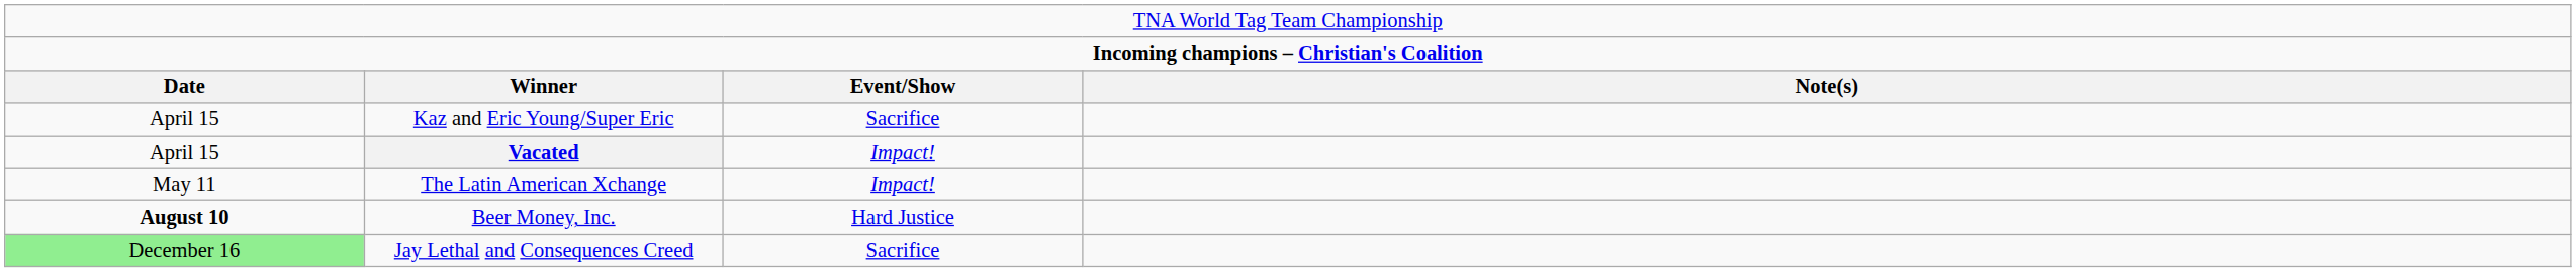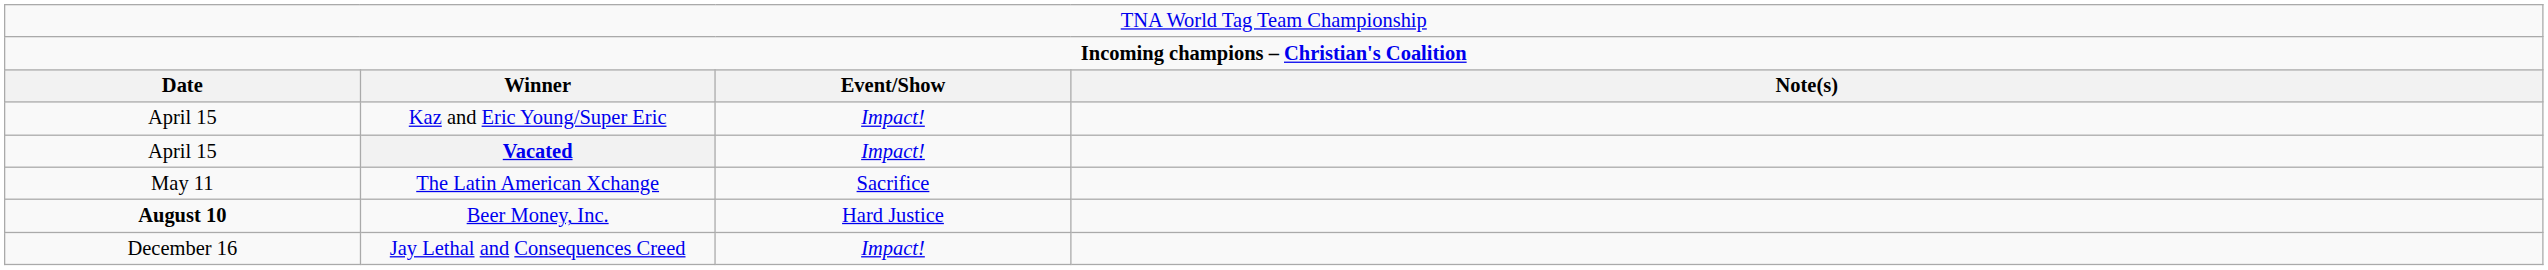 <table class="wikitable" style="text-align:center; width:100%;">
 <tr>
 <td colspan="5"><a href='#'>TNA World Tag Team Championship</a></td>
 </tr>
 <tr>
 <td colspan="5"><strong>Incoming champions – <a href='#'>Christian's Coalition</a> </strong></td>
 </tr>
 <tr>
 <th width="14%">Date</th>
 <th width="14%">Winner</th>
 <th width="14%">Event/Show</th>
 <th width="58%">Note(s)</th>
 </tr>
 <tr>
 <td>April 15</td>
 <td><a href='#'>Kaz</a> and <a href='#'>Eric Young/Super Eric</a></td>
-<td><a href='#'>Sacrifice</a></td>
+<td><em><a href='#'>Impact!</a></em></td>
 <td></td>
 </tr>
 <tr>
 <td>April 15</td>
 <th><a href='#'>Vacated</a></th>
 <td><em><a href='#'>Impact!</a></em></td>
 <td></td>
 </tr>
 <tr>
 <td>May 11</td>
 <td><a href='#'>The Latin American Xchange</a><br></td>
-<td><em><a href='#'>Impact!</a></em></td>
+<td><a href='#'>Sacrifice</a></td>
 <td></td>
 </tr>
 <tr>
 <td><strong>August 10</strong></td>
 <td><a href='#'>Beer Money, Inc.</a><br></td>
 <td><a href='#'>Hard Justice</a></td>
 <td></td>
 </tr>
 <tr>
-<td style="background: lightgreen;">December 16</td>
+<td>December 16</td>
 <td><a href='#'>Jay Lethal</a> <a href='#'>and</a> <a href='#'>Consequences Creed</a></td>
-<td><a href='#'>Sacrifice</a></td>
+<td><em><a href='#'>Impact!</a></em></td>
 <td></td>
 </tr>
 </table>
